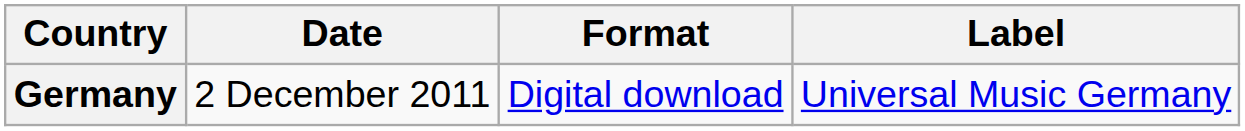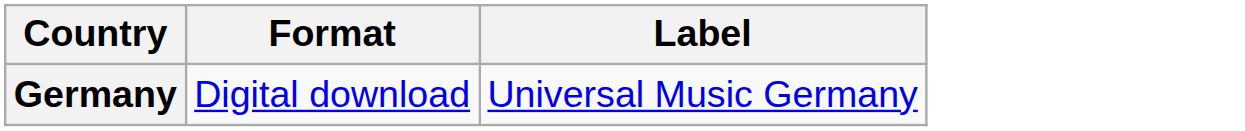 <table class="wikitable plainrowheaders">
 <tr>
 <th scope="col">Country</th>
-<th scope="col">Date</th>
 <th scope="col">Format</th>
 <th scope="col">Label</th>
 </tr>
 <tr>
 <th scope="row">Germany</th>
-<td>2 December 2011</td>
 <td><a href='#'>Digital download</a></td>
 <td><a href='#'>Universal Music Germany</a></td>
 </tr>
 </table>
